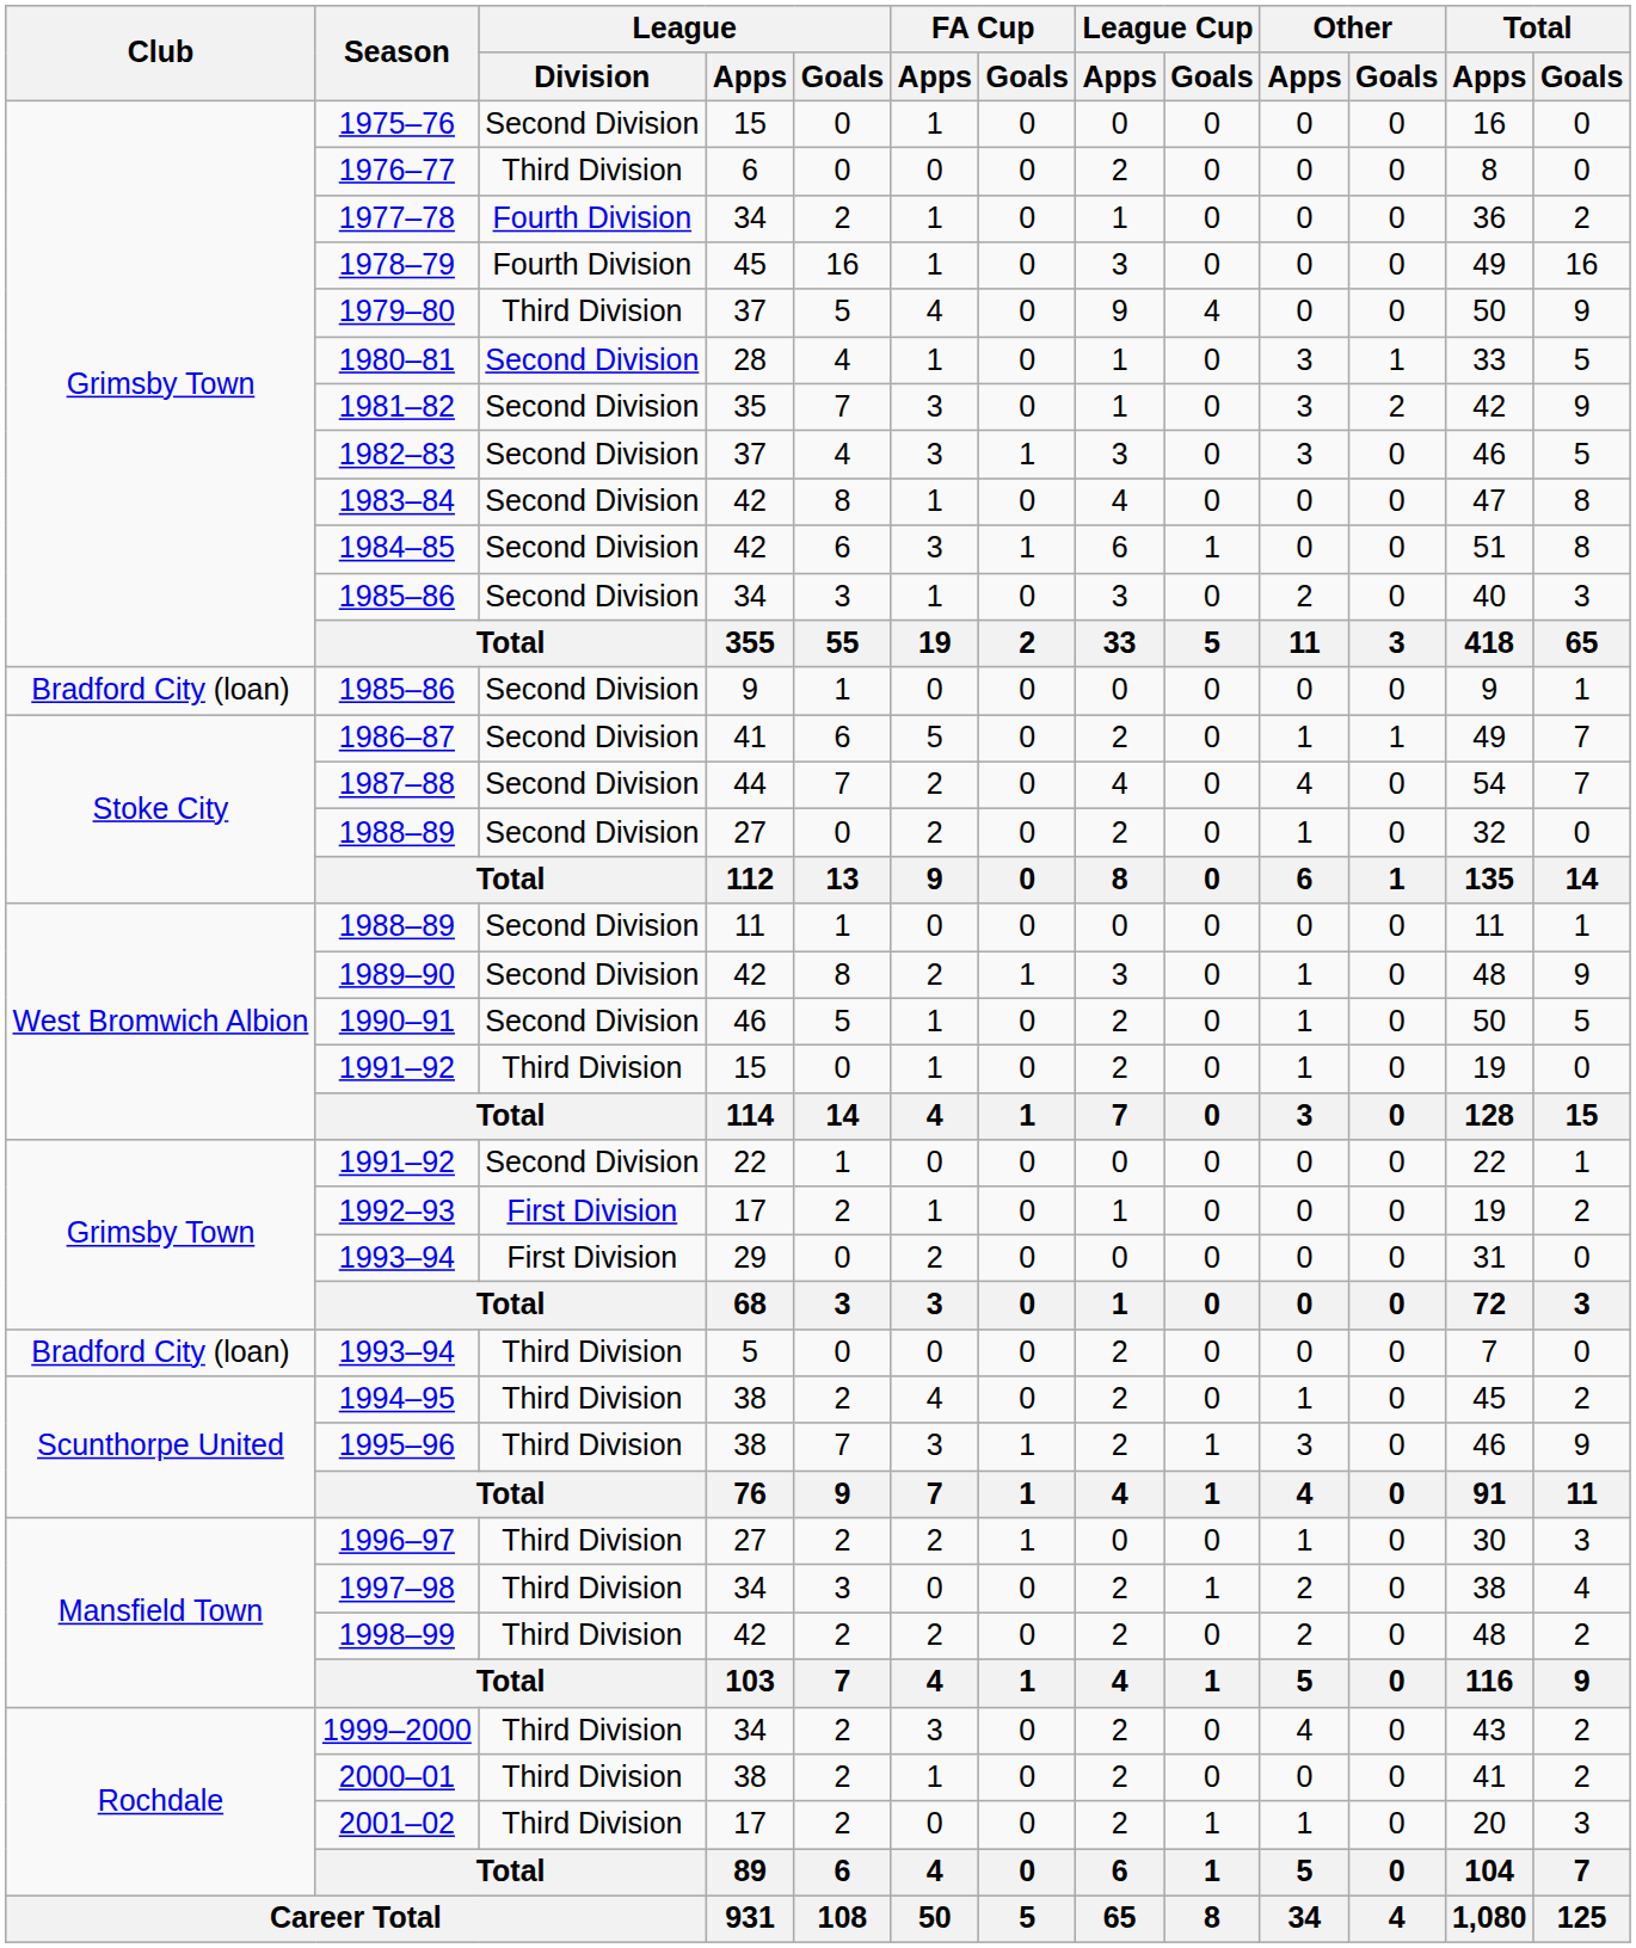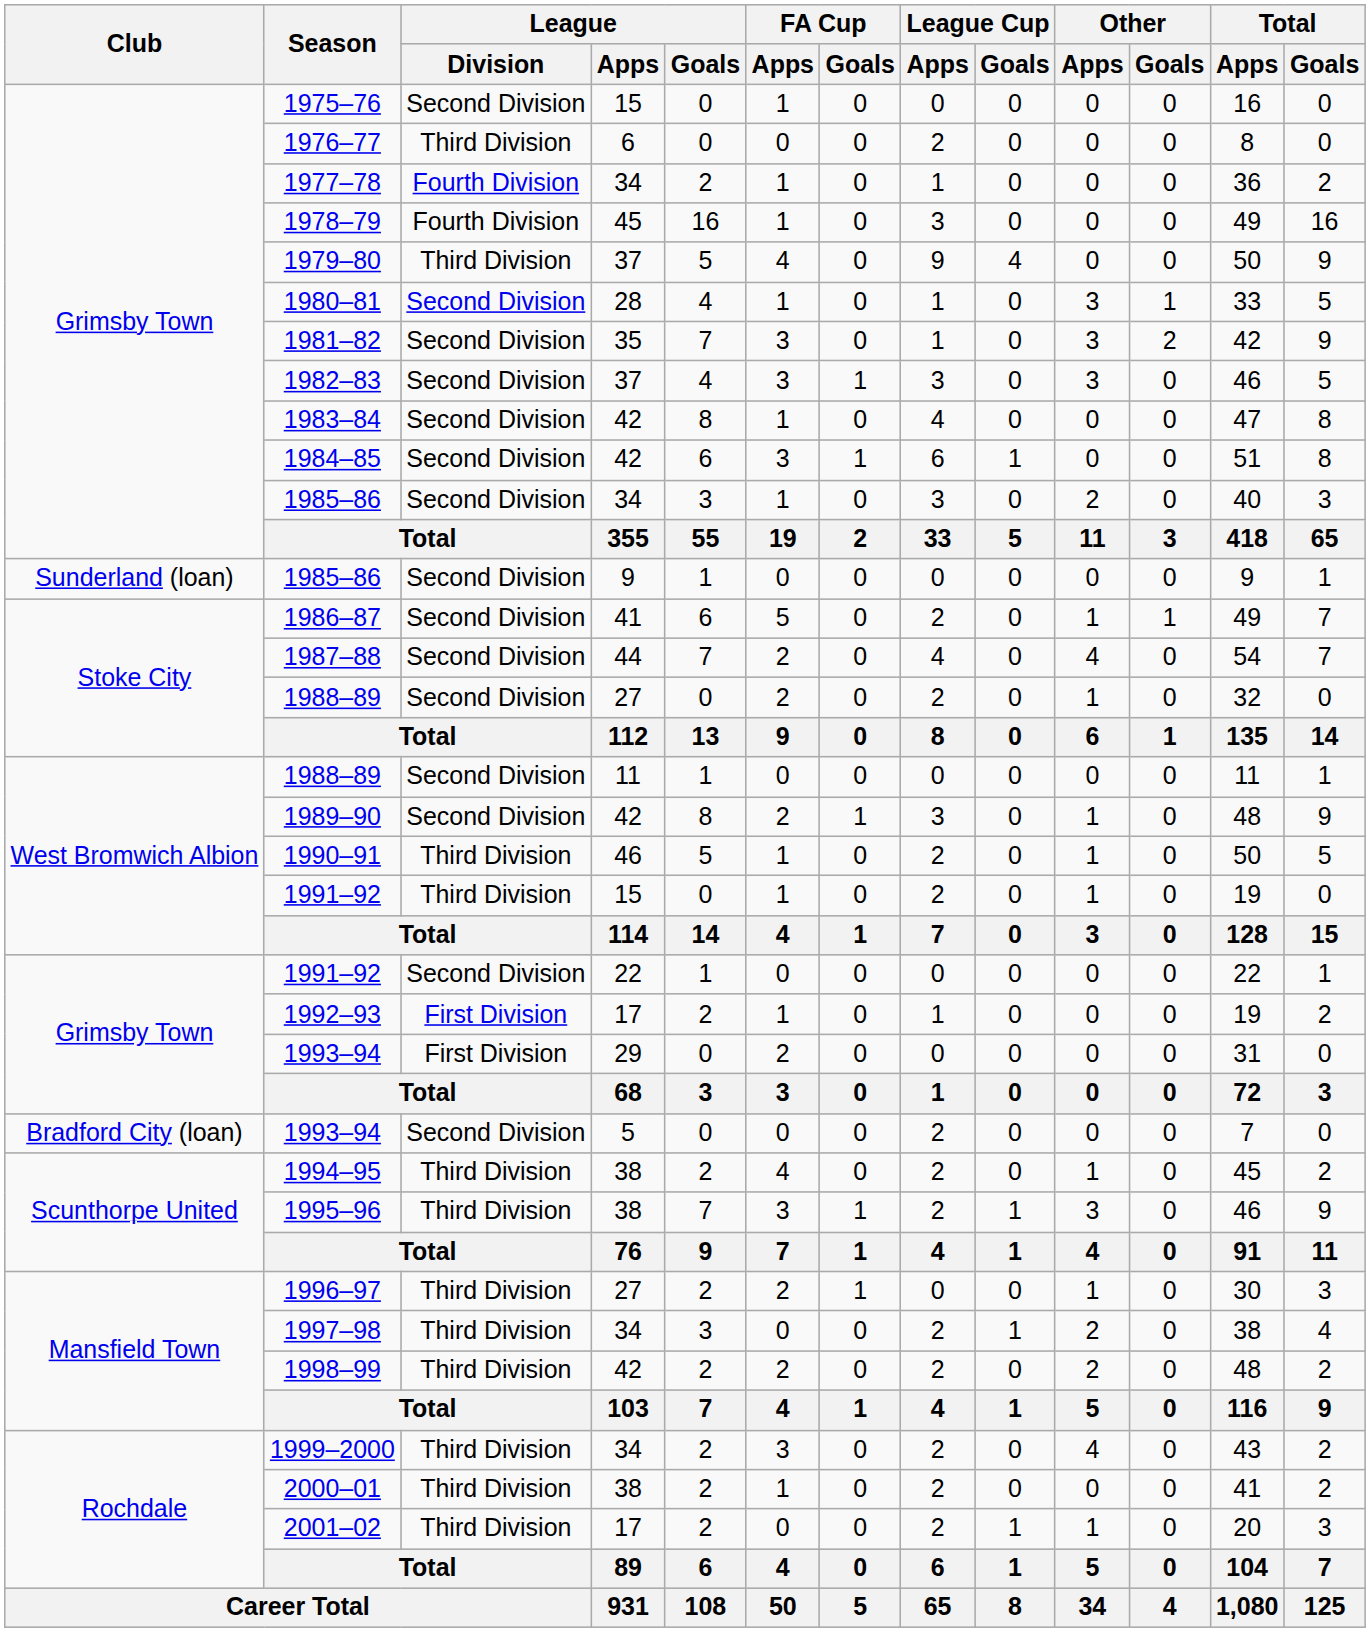 <table class="wikitable" style="text-align: center;">
 <tr>
 <th rowspan="2">Club</th>
 <th rowspan="2">Season</th>
 <th colspan="3">League</th>
 <th colspan="2">FA Cup</th>
 <th colspan="2">League Cup</th>
 <th colspan="2">Other</th>
 <th colspan="2">Total</th>
 </tr>
 <tr>
 <th>Division</th>
 <th>Apps</th>
 <th>Goals</th>
 <th>Apps</th>
 <th>Goals</th>
 <th>Apps</th>
 <th>Goals</th>
 <th>Apps</th>
 <th>Goals</th>
 <th>Apps</th>
 <th>Goals</th>
 </tr>
 <tr>
 <td rowspan="12"><a href='#'>Grimsby Town</a></td>
 <td><a href='#'>1975–76</a></td>
 <td>Second Division</td>
 <td>15</td>
 <td>0</td>
 <td>1</td>
 <td>0</td>
 <td>0</td>
 <td>0</td>
 <td>0</td>
 <td>0</td>
 <td>16</td>
 <td>0</td>
 </tr>
 <tr>
 <td><a href='#'>1976–77</a></td>
 <td>Third Division</td>
 <td>6</td>
 <td>0</td>
 <td>0</td>
 <td>0</td>
 <td>2</td>
 <td>0</td>
 <td>0</td>
 <td>0</td>
 <td>8</td>
 <td>0</td>
 </tr>
 <tr>
 <td><a href='#'>1977–78</a></td>
 <td><a href='#'>Fourth Division</a></td>
 <td>34</td>
 <td>2</td>
 <td>1</td>
 <td>0</td>
 <td>1</td>
 <td>0</td>
 <td>0</td>
 <td>0</td>
 <td>36</td>
 <td>2</td>
 </tr>
 <tr>
 <td><a href='#'>1978–79</a></td>
 <td>Fourth Division</td>
 <td>45</td>
 <td>16</td>
 <td>1</td>
 <td>0</td>
 <td>3</td>
 <td>0</td>
 <td>0</td>
 <td>0</td>
 <td>49</td>
 <td>16</td>
 </tr>
 <tr>
 <td><a href='#'>1979–80</a></td>
 <td>Third Division</td>
 <td>37</td>
 <td>5</td>
 <td>4</td>
 <td>0</td>
 <td>9</td>
 <td>4</td>
 <td>0</td>
 <td>0</td>
 <td>50</td>
 <td>9</td>
 </tr>
 <tr>
 <td><a href='#'>1980–81</a></td>
 <td><a href='#'>Second Division</a></td>
 <td>28</td>
 <td>4</td>
 <td>1</td>
 <td>0</td>
 <td>1</td>
 <td>0</td>
 <td>3</td>
 <td>1</td>
 <td>33</td>
 <td>5</td>
 </tr>
 <tr>
 <td><a href='#'>1981–82</a></td>
 <td>Second Division</td>
 <td>35</td>
 <td>7</td>
 <td>3</td>
 <td>0</td>
 <td>1</td>
 <td>0</td>
 <td>3</td>
 <td>2</td>
 <td>42</td>
 <td>9</td>
 </tr>
 <tr>
 <td><a href='#'>1982–83</a></td>
 <td>Second Division</td>
 <td>37</td>
 <td>4</td>
 <td>3</td>
 <td>1</td>
 <td>3</td>
 <td>0</td>
 <td>3</td>
 <td>0</td>
 <td>46</td>
 <td>5</td>
 </tr>
 <tr>
 <td><a href='#'>1983–84</a></td>
 <td>Second Division</td>
 <td>42</td>
 <td>8</td>
 <td>1</td>
 <td>0</td>
 <td>4</td>
 <td>0</td>
 <td>0</td>
 <td>0</td>
 <td>47</td>
 <td>8</td>
 </tr>
 <tr>
 <td><a href='#'>1984–85</a></td>
 <td>Second Division</td>
 <td>42</td>
 <td>6</td>
 <td>3</td>
 <td>1</td>
 <td>6</td>
 <td>1</td>
 <td>0</td>
 <td>0</td>
 <td>51</td>
 <td>8</td>
 </tr>
 <tr>
 <td><a href='#'>1985–86</a></td>
 <td>Second Division</td>
 <td>34</td>
 <td>3</td>
 <td>1</td>
 <td>0</td>
 <td>3</td>
 <td>0</td>
 <td>2</td>
 <td>0</td>
 <td>40</td>
 <td>3</td>
 </tr>
 <tr>
 <th colspan="2">Total</th>
 <th>355</th>
 <th>55</th>
 <th>19</th>
 <th>2</th>
 <th>33</th>
 <th>5</th>
 <th>11</th>
 <th>3</th>
 <th>418</th>
 <th>65</th>
 </tr>
 <tr>
-<td><a href='#'>Bradford City</a> (loan)</td>
+<td><a href='#'>Sunderland</a> (loan)</td>
 <td><a href='#'>1985–86</a></td>
 <td>Second Division</td>
 <td>9</td>
 <td>1</td>
 <td>0</td>
 <td>0</td>
 <td>0</td>
 <td>0</td>
 <td>0</td>
 <td>0</td>
 <td>9</td>
 <td>1</td>
 </tr>
 <tr>
 <td rowspan="4"><a href='#'>Stoke City</a></td>
 <td><a href='#'>1986–87</a></td>
 <td>Second Division</td>
 <td>41</td>
 <td>6</td>
 <td>5</td>
 <td>0</td>
 <td>2</td>
 <td>0</td>
 <td>1</td>
 <td>1</td>
 <td>49</td>
 <td>7</td>
 </tr>
 <tr>
 <td><a href='#'>1987–88</a></td>
 <td>Second Division</td>
 <td>44</td>
 <td>7</td>
 <td>2</td>
 <td>0</td>
 <td>4</td>
 <td>0</td>
 <td>4</td>
 <td>0</td>
 <td>54</td>
 <td>7</td>
 </tr>
 <tr>
 <td><a href='#'>1988–89</a></td>
 <td>Second Division</td>
 <td>27</td>
 <td>0</td>
 <td>2</td>
 <td>0</td>
 <td>2</td>
 <td>0</td>
 <td>1</td>
 <td>0</td>
 <td>32</td>
 <td>0</td>
 </tr>
 <tr>
 <th colspan="2">Total</th>
 <th>112</th>
 <th>13</th>
 <th>9</th>
 <th>0</th>
 <th>8</th>
 <th>0</th>
 <th>6</th>
 <th>1</th>
 <th>135</th>
 <th>14</th>
 </tr>
 <tr>
 <td rowspan="5"><a href='#'>West Bromwich Albion</a></td>
 <td><a href='#'>1988–89</a></td>
 <td>Second Division</td>
 <td>11</td>
 <td>1</td>
 <td>0</td>
 <td>0</td>
 <td>0</td>
 <td>0</td>
 <td>0</td>
 <td>0</td>
 <td>11</td>
 <td>1</td>
 </tr>
 <tr>
 <td><a href='#'>1989–90</a></td>
 <td>Second Division</td>
 <td>42</td>
 <td>8</td>
 <td>2</td>
 <td>1</td>
 <td>3</td>
 <td>0</td>
 <td>1</td>
 <td>0</td>
 <td>48</td>
 <td>9</td>
 </tr>
 <tr>
 <td><a href='#'>1990–91</a></td>
-<td>Second Division</td>
+<td>Third Division</td>
 <td>46</td>
 <td>5</td>
 <td>1</td>
 <td>0</td>
 <td>2</td>
 <td>0</td>
 <td>1</td>
 <td>0</td>
 <td>50</td>
 <td>5</td>
 </tr>
 <tr>
 <td><a href='#'>1991–92</a></td>
 <td>Third Division</td>
 <td>15</td>
 <td>0</td>
 <td>1</td>
 <td>0</td>
 <td>2</td>
 <td>0</td>
 <td>1</td>
 <td>0</td>
 <td>19</td>
 <td>0</td>
 </tr>
 <tr>
 <th colspan="2">Total</th>
 <th>114</th>
 <th>14</th>
 <th>4</th>
 <th>1</th>
 <th>7</th>
 <th>0</th>
 <th>3</th>
 <th>0</th>
 <th>128</th>
 <th>15</th>
 </tr>
 <tr>
 <td rowspan="4"><a href='#'>Grimsby Town</a></td>
 <td><a href='#'>1991–92</a></td>
 <td>Second Division</td>
 <td>22</td>
 <td>1</td>
 <td>0</td>
 <td>0</td>
 <td>0</td>
 <td>0</td>
 <td>0</td>
 <td>0</td>
 <td>22</td>
 <td>1</td>
 </tr>
 <tr>
 <td><a href='#'>1992–93</a></td>
 <td><a href='#'>First Division</a></td>
 <td>17</td>
 <td>2</td>
 <td>1</td>
 <td>0</td>
 <td>1</td>
 <td>0</td>
 <td>0</td>
 <td>0</td>
 <td>19</td>
 <td>2</td>
 </tr>
 <tr>
 <td><a href='#'>1993–94</a></td>
 <td>First Division</td>
 <td>29</td>
 <td>0</td>
 <td>2</td>
 <td>0</td>
 <td>0</td>
 <td>0</td>
 <td>0</td>
 <td>0</td>
 <td>31</td>
 <td>0</td>
 </tr>
 <tr>
 <th colspan="2">Total</th>
 <th>68</th>
 <th>3</th>
 <th>3</th>
 <th>0</th>
 <th>1</th>
 <th>0</th>
 <th>0</th>
 <th>0</th>
 <th>72</th>
 <th>3</th>
 </tr>
 <tr>
 <td><a href='#'>Bradford City</a> (loan)</td>
 <td><a href='#'>1993–94</a></td>
-<td>Third Division</td>
+<td>Second Division</td>
 <td>5</td>
 <td>0</td>
 <td>0</td>
 <td>0</td>
 <td>2</td>
 <td>0</td>
 <td>0</td>
 <td>0</td>
 <td>7</td>
 <td>0</td>
 </tr>
 <tr>
 <td rowspan="3"><a href='#'>Scunthorpe United</a></td>
 <td><a href='#'>1994–95</a></td>
 <td>Third Division</td>
 <td>38</td>
 <td>2</td>
 <td>4</td>
 <td>0</td>
 <td>2</td>
 <td>0</td>
 <td>1</td>
 <td>0</td>
 <td>45</td>
 <td>2</td>
 </tr>
 <tr>
 <td><a href='#'>1995–96</a></td>
 <td>Third Division</td>
 <td>38</td>
 <td>7</td>
 <td>3</td>
 <td>1</td>
 <td>2</td>
 <td>1</td>
 <td>3</td>
 <td>0</td>
 <td>46</td>
 <td>9</td>
 </tr>
 <tr>
 <th colspan="2">Total</th>
 <th>76</th>
 <th>9</th>
 <th>7</th>
 <th>1</th>
 <th>4</th>
 <th>1</th>
 <th>4</th>
 <th>0</th>
 <th>91</th>
 <th>11</th>
 </tr>
 <tr>
 <td rowspan="4"><a href='#'>Mansfield Town</a></td>
 <td><a href='#'>1996–97</a></td>
 <td>Third Division</td>
 <td>27</td>
 <td>2</td>
 <td>2</td>
 <td>1</td>
 <td>0</td>
 <td>0</td>
 <td>1</td>
 <td>0</td>
 <td>30</td>
 <td>3</td>
 </tr>
 <tr>
 <td><a href='#'>1997–98</a></td>
 <td>Third Division</td>
 <td>34</td>
 <td>3</td>
 <td>0</td>
 <td>0</td>
 <td>2</td>
 <td>1</td>
 <td>2</td>
 <td>0</td>
 <td>38</td>
 <td>4</td>
 </tr>
 <tr>
 <td><a href='#'>1998–99</a></td>
 <td>Third Division</td>
 <td>42</td>
 <td>2</td>
 <td>2</td>
 <td>0</td>
 <td>2</td>
 <td>0</td>
 <td>2</td>
 <td>0</td>
 <td>48</td>
 <td>2</td>
 </tr>
 <tr>
 <th colspan="2">Total</th>
 <th>103</th>
 <th>7</th>
 <th>4</th>
 <th>1</th>
 <th>4</th>
 <th>1</th>
 <th>5</th>
 <th>0</th>
 <th>116</th>
 <th>9</th>
 </tr>
 <tr>
 <td rowspan="4"><a href='#'>Rochdale</a></td>
 <td><a href='#'>1999–2000</a></td>
 <td>Third Division</td>
 <td>34</td>
 <td>2</td>
 <td>3</td>
 <td>0</td>
 <td>2</td>
 <td>0</td>
 <td>4</td>
 <td>0</td>
 <td>43</td>
 <td>2</td>
 </tr>
 <tr>
 <td><a href='#'>2000–01</a></td>
 <td>Third Division</td>
 <td>38</td>
 <td>2</td>
 <td>1</td>
 <td>0</td>
 <td>2</td>
 <td>0</td>
 <td>0</td>
 <td>0</td>
 <td>41</td>
 <td>2</td>
 </tr>
 <tr>
 <td><a href='#'>2001–02</a></td>
 <td>Third Division</td>
 <td>17</td>
 <td>2</td>
 <td>0</td>
 <td>0</td>
 <td>2</td>
 <td>1</td>
 <td>1</td>
 <td>0</td>
 <td>20</td>
 <td>3</td>
 </tr>
 <tr>
 <th colspan="2">Total</th>
 <th>89</th>
 <th>6</th>
 <th>4</th>
 <th>0</th>
 <th>6</th>
 <th>1</th>
 <th>5</th>
 <th>0</th>
 <th>104</th>
 <th>7</th>
 </tr>
 <tr>
 <th colspan="3">Career Total</th>
 <th>931</th>
 <th>108</th>
 <th>50</th>
 <th>5</th>
 <th>65</th>
 <th>8</th>
 <th>34</th>
 <th>4</th>
 <th>1,080</th>
 <th>125</th>
 </tr>
 </table>
